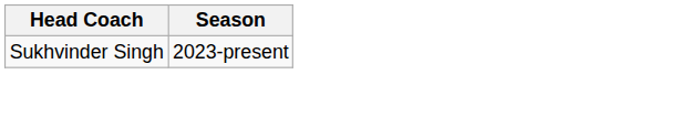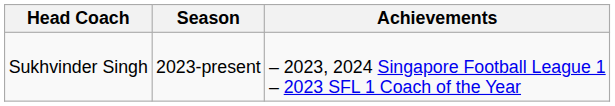 <table class="wikitable" style="font-size:100%">
 <tr>
 <th>Head Coach</th>
 <th>Season</th>
+<th>Achievements</th>
 </tr>
 <tr>
 <td>Sukhvinder Singh</td>
 <td>2023-present</td>
+<td><br>– 2023, 2024 <a href='#'>Singapore Football League 1</a><br>– <a href='#'> 2023 SFL 1 Coach of the Year</a></td>
 </tr>
 </table>
